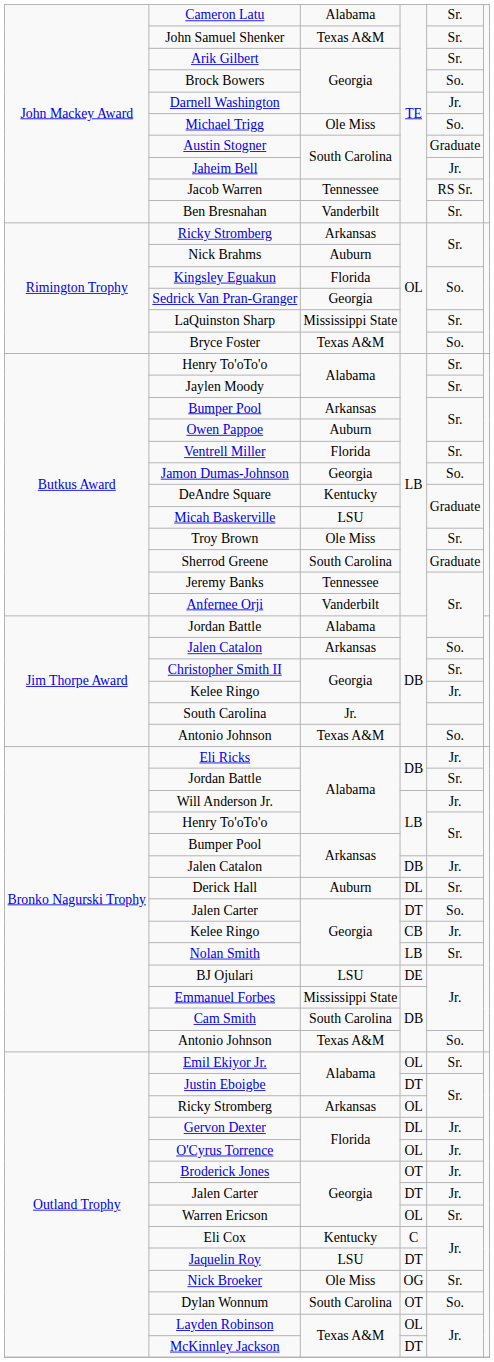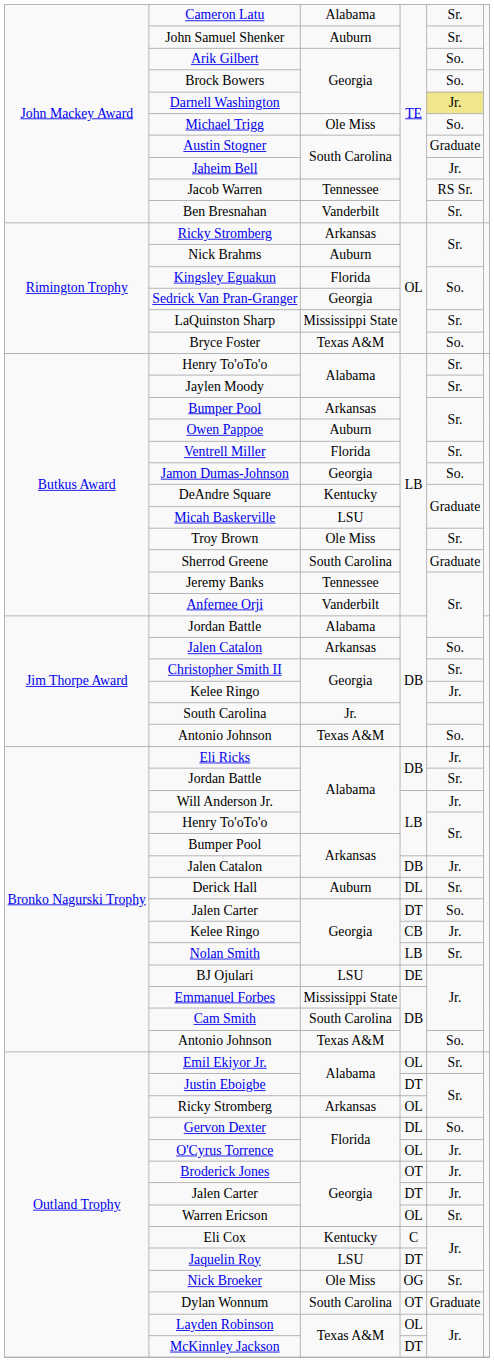 <table class="wikitable" style="text-align:center;">
 <tr>
 <td rowspan=10><a href='#'>John Mackey Award</a></td>
 <td><a href='#'>Cameron Latu</a></td>
 <td>Alabama</td>
 <td rowspan=10><a href='#'>TE</a></td>
 <td> Sr.</td>
 <td rowspan=10></td>
 </tr>
 <tr>
 <td>John Samuel Shenker</td>
-<td>Texas A&M</td>
+<td>Auburn</td>
 <td>Sr.</td>
 </tr>
 <tr>
 <td><a href='#'>Arik Gilbert</a></td>
 <td rowspan=3>Georgia</td>
-<td>Sr.</td>
+<td> So.</td>
 </tr>
 <tr>
 <td>Brock Bowers</td>
 <td>So.</td>
 </tr>
 <tr>
 <td><a href='#'>Darnell Washington</a></td>
-<td>Jr.</td>
+<td style="background: khaki;">Jr.</td>
 </tr>
 <tr>
 <td><a href='#'>Michael Trigg</a></td>
 <td>Ole Miss</td>
 <td>So.</td>
 </tr>
 <tr>
 <td><a href='#'>Austin Stogner</a></td>
 <td rowspan=2>South Carolina</td>
 <td> Graduate</td>
 </tr>
 <tr>
 <td><a href='#'>Jaheim Bell</a></td>
 <td>Jr.</td>
 </tr>
 <tr>
 <td>Jacob Warren</td>
 <td>Tennessee</td>
 <td>RS Sr.</td>
 </tr>
 <tr>
 <td>Ben Bresnahan</td>
 <td>Vanderbilt</td>
 <td>Sr.</td>
 </tr>
 <tr>
 <td rowspan=6><a href='#'>Rimington Trophy</a></td>
 <td><a href='#'>Ricky Stromberg</a></td>
 <td>Arkansas</td>
 <td rowspan=6>OL</td>
 <td rowspan=2>Sr.</td>
 <td rowspan=6></td>
 </tr>
 <tr>
 <td>Nick Brahms</td>
 <td>Auburn</td>
 </tr>
 <tr>
 <td><a href='#'>Kingsley Eguakun</a></td>
 <td>Florida</td>
 <td rowspan=2> So.</td>
 </tr>
 <tr>
 <td><a href='#'>Sedrick Van Pran-Granger</a></td>
 <td>Georgia</td>
 </tr>
 <tr>
 <td>LaQuinston Sharp</td>
 <td>Mississippi State</td>
 <td> Sr.</td>
 </tr>
 <tr>
 <td>Bryce Foster</td>
 <td>Texas A&M</td>
 <td>So.</td>
 </tr>
 <tr>
 <td rowspan=12><a href='#'>Butkus Award</a></td>
 <td>Henry To'oTo'o</td>
 <td rowspan=2>Alabama</td>
 <td rowspan=12>LB</td>
 <td>Sr.</td>
 <td rowspan=12></td>
 </tr>
 <tr>
 <td>Jaylen Moody</td>
 <td> Sr.</td>
 </tr>
 <tr>
 <td><a href='#'>Bumper Pool</a></td>
 <td>Arkansas</td>
 <td rowspan=2>Sr.</td>
 </tr>
 <tr>
 <td><a href='#'>Owen Pappoe</a></td>
 <td>Auburn</td>
 </tr>
 <tr>
 <td><a href='#'>Ventrell Miller</a></td>
 <td>Florida</td>
 <td> Sr.</td>
 </tr>
 <tr>
 <td><a href='#'>Jamon Dumas-Johnson</a></td>
 <td>Georgia</td>
 <td>So.</td>
 </tr>
 <tr>
 <td>DeAndre Square</td>
 <td>Kentucky</td>
 <td rowspan=2> Graduate</td>
 </tr>
 <tr>
 <td><a href='#'>Micah Baskerville</a></td>
 <td>LSU</td>
 </tr>
 <tr>
 <td>Troy Brown</td>
 <td>Ole Miss</td>
 <td>Sr.</td>
 </tr>
 <tr>
 <td>Sherrod Greene</td>
 <td>South Carolina</td>
 <td> Graduate</td>
 </tr>
 <tr>
 <td>Jeremy Banks</td>
 <td>Tennessee</td>
 <td rowspan=3>Sr.</td>
 </tr>
 <tr>
 <td><a href='#'>Anfernee Orji</a></td>
 <td>Vanderbilt</td>
 </tr>
 <tr>
 <td rowspan=6><a href='#'>Jim Thorpe Award</a></td>
 <td>Jordan Battle</td>
 <td>Alabama</td>
 <td rowspan=6>DB</td>
 <td rowspan=6></td>
 </tr>
 <tr>
 <td><a href='#'>Jalen Catalon</a></td>
 <td>Arkansas</td>
 <td>So.</td>
 </tr>
 <tr>
 <td><a href='#'>Christopher Smith II</a></td>
 <td rowspan=2>Georgia</td>
 <td>Sr.</td>
 </tr>
 <tr>
 <td>Kelee Ringo</td>
 <td> Jr.</td>
 </tr>
 <tr>
 <td>South Carolina</td>
 <td>Jr.</td>
 </tr>
 <tr>
 <td>Antonio Johnson</td>
 <td>Texas A&M</td>
 <td>So.</td>
 </tr>
 <tr>
 <td rowspan=14><a href='#'>Bronko Nagurski Trophy</a></td>
 <td><a href='#'>Eli Ricks</a></td>
 <td rowspan=4>Alabama</td>
 <td rowspan=2>DB</td>
 <td>Jr.</td>
 <td rowspan=14></td>
 </tr>
 <tr>
 <td>Jordan Battle</td>
 <td>Sr.</td>
 </tr>
 <tr>
 <td>Will Anderson Jr.</td>
 <td rowspan=3>LB</td>
 <td>Jr.</td>
 </tr>
 <tr>
 <td>Henry To'oTo'o</td>
 <td rowspan=2>Sr.</td>
 </tr>
 <tr>
 <td>Bumper Pool</td>
 <td rowspan=2>Arkansas</td>
 </tr>
 <tr>
 <td>Jalen Catalon</td>
 <td>DB</td>
 <td> Jr.</td>
 </tr>
 <tr>
 <td>Derick Hall</td>
 <td>Auburn</td>
 <td>DL</td>
 <td>Sr.</td>
 </tr>
 <tr>
 <td>Jalen Carter</td>
 <td rowspan=3>Georgia</td>
 <td>DT</td>
 <td> So.</td>
 </tr>
 <tr>
 <td>Kelee Ringo</td>
 <td>CB</td>
 <td> Jr.</td>
 </tr>
 <tr>
 <td><a href='#'>Nolan Smith</a></td>
 <td>LB</td>
 <td>Sr.</td>
 </tr>
 <tr>
 <td>BJ Ojulari</td>
 <td>LSU</td>
 <td>DE</td>
 <td rowspan=3>Jr.</td>
 </tr>
 <tr>
 <td><a href='#'>Emmanuel Forbes</a></td>
 <td>Mississippi State</td>
 <td rowspan=3>DB</td>
 </tr>
 <tr>
 <td><a href='#'>Cam Smith</a></td>
 <td>South Carolina</td>
 </tr>
 <tr>
 <td>Antonio Johnson</td>
 <td>Texas A&M</td>
 <td>So.</td>
 </tr>
 <tr>
 <td rowspan=14><a href='#'>Outland Trophy</a></td>
 <td><a href='#'>Emil Ekiyor Jr.</a></td>
 <td rowspan=2>Alabama</td>
 <td>OL</td>
 <td> Sr.</td>
 <td rowspan=14></td>
 </tr>
 <tr>
 <td><a href='#'>Justin Eboigbe</a></td>
 <td>DT</td>
 <td rowspan=2>Sr.</td>
 </tr>
 <tr>
 <td>Ricky Stromberg</td>
 <td>Arkansas</td>
 <td>OL</td>
 </tr>
 <tr>
 <td><a href='#'>Gervon Dexter</a></td>
 <td rowspan=2>Florida</td>
 <td>DL</td>
-<td>Jr.</td>
+<td>So.</td>
 </tr>
 <tr>
 <td><a href='#'>O'Cyrus Torrence</a></td>
 <td>OL</td>
 <td>Jr.</td>
 </tr>
 <tr>
 <td><a href='#'>Broderick Jones</a></td>
 <td rowspan=3>Georgia</td>
 <td>OT</td>
 <td>Jr.</td>
 </tr>
 <tr>
 <td>Jalen Carter</td>
 <td>DT</td>
 <td>Jr.</td>
 </tr>
 <tr>
 <td>Warren Ericson</td>
 <td>OL</td>
 <td>Sr.</td>
 </tr>
 <tr>
 <td>Eli Cox</td>
 <td>Kentucky</td>
 <td>C</td>
 <td rowspan=2>Jr.</td>
 </tr>
 <tr>
 <td><a href='#'>Jaquelin Roy</a></td>
 <td>LSU</td>
 <td>DT</td>
 </tr>
 <tr>
 <td><a href='#'>Nick Broeker</a></td>
 <td>Ole Miss</td>
 <td>OG</td>
 <td>Sr.</td>
 </tr>
 <tr>
 <td>Dylan Wonnum</td>
 <td>South Carolina</td>
 <td>OT</td>
-<td>So.</td>
+<td> Graduate</td>
 </tr>
 <tr>
 <td><a href='#'>Layden Robinson</a></td>
 <td rowspan=2>Texas A&M</td>
 <td>OL</td>
 <td rowspan=2>Jr.</td>
 </tr>
 <tr>
 <td><a href='#'>McKinnley Jackson</a></td>
 <td>DT</td>
 </tr>
 <tr>
 </tr>
 </table>
